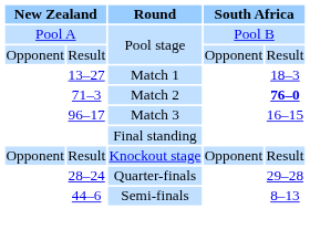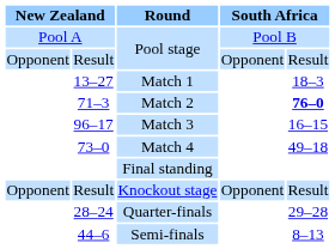 <table style="text-align:center">
 <tr style="background:#9cf">
 <th colspan=2 style="width:1*">New Zealand</th>
 <th>Round</th>
 <th colspan=2 style="width:1*">South Africa</th>
 </tr>
 <tr style="background:#c1e0ff">
 <td colspan=2><a href='#'>Pool A</a></td>
 <td rowspan=2>Pool stage</td>
 <td colspan=2><a href='#'>Pool B</a></td>
 </tr>
 <tr style="background:#c1e0ff">
 <td>Opponent</td>
 <td>Result</td>
 <td>Opponent</td>
 <td>Result</td>
 </tr>
 <tr>
 <td></td>
 <td><a href='#'>13–27</a></td>
 <td style="background:#c1e0ff">Match 1</td>
 <td></td>
 <td><a href='#'>18–3</a></td>
 </tr>
 <tr>
 <td></td>
 <td><a href='#'>71–3</a></td>
 <td style="background:#c1e0ff">Match 2</td>
 <td></td>
 <td><strong><a href='#'>76–0</a></strong></td>
 </tr>
 <tr>
 <td></td>
 <td><a href='#'>96–17</a></td>
 <td style="background:#c1e0ff">Match 3</td>
 <td></td>
 <td><a href='#'>16–15</a></td>
 </tr>
 <tr>
+<td></td>
+<td><a href='#'>73–0</a></td>
+<td style="background:#c1e0ff">Match 4</td>
+<td></td>
+<td><a href='#'>49–18</a></td>
+</tr>
+<tr>
 <td colspan="2" align="center"></td>
 <td style="background:#c1e0ff">Final standing</td>
 <td colspan="2" align="center"></td>
 </tr>
 <tr style="background:#c1e0ff">
 <td>Opponent</td>
 <td>Result</td>
 <td><a href='#'>Knockout stage</a></td>
 <td>Opponent</td>
 <td>Result</td>
 </tr>
 <tr>
 <td></td>
 <td><a href='#'>28–24</a></td>
 <td style="background:#c1e0ff">Quarter-finals</td>
 <td></td>
 <td><a href='#'>29–28</a></td>
 </tr>
 <tr>
 <td></td>
 <td><a href='#'>44–6</a></td>
 <td style="background:#c1e0ff">Semi-finals</td>
 <td></td>
 <td><a href='#'>8–13</a></td>
 </tr>
 </table>
